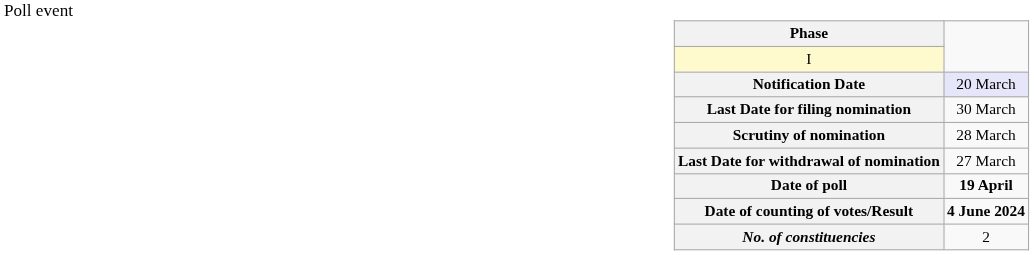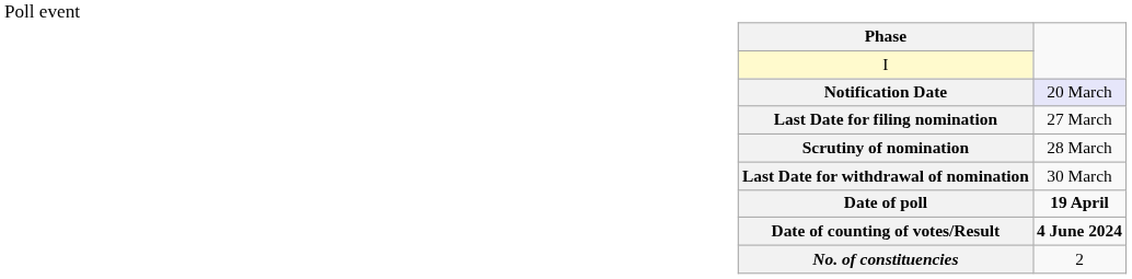 <table class="wikitable"style="text-align:center;margin:auto;font-size:90%;>
 <tr>
 <th rowspan="2">Poll event</th>
 <th>Phase</th>
 </tr>
 <tr>
 <td bgcolor="#FFFACD">I</td>
 </tr>
 <tr>
 <th>Notification Date</th>
 <td style="background: lavender;">20 March</td>
 </tr>
 <tr>
 <th>Last Date for filing nomination</th>
-<td>30 March</td>
+<td>27 March</td>
 </tr>
 <tr>
 <th>Scrutiny of nomination</th>
 <td>28 March</td>
 </tr>
 <tr>
 <th>Last Date for withdrawal of nomination</th>
-<td>27 March</td>
+<td>30 March</td>
 </tr>
 <tr>
 <th>Date of poll</th>
 <td><strong>19 April</strong></td>
 </tr>
 <tr>
 <th>Date of counting of votes/Result</th>
 <td><strong>4 June 2024</strong></td>
 </tr>
 <tr>
 <th><strong><em>No. of constituencies</em></strong></th>
 <td>2</td>
 </tr>
 </table>
